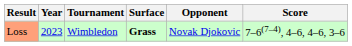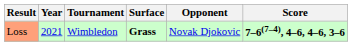 <table class="sortable wikitable">
 <tr>
 <th>Result</th>
 <th>Year</th>
 <th>Tournament</th>
 <th>Surface</th>
 <th>Opponent</th>
 <th class=unsortable>Score</th>
 </tr>
 <tr bgcolor=CCFFCC>
 <td bgcolor=FFA07A>Loss</td>
-<td><a href='#'>2023</a></td>
+<td><a href='#'>2021</a></td>
 <td><a href='#'>Wimbledon</a></td>
 <td><strong>Grass</strong></td>
 <td> <a href='#'>Novak Djokovic</a></td>
-<td>7–6<sup>(7–4)</sup>, 4–6, 4–6, 3–6</td>
+<td><strong>7–6<sup>(7–4)</sup>, 4–6, 4–6, 3–6</strong></td>
 </tr>
 </table>
